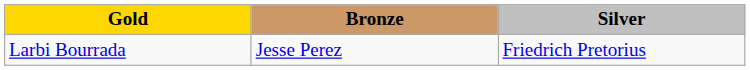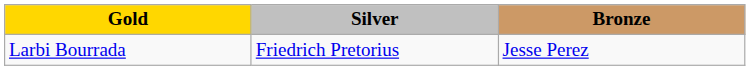 <table class="wikitable" style="text-align:left">
 <tr align="center">
 <td width=200 bgcolor=gold><strong>Gold</strong></td>
+<td width=200 bgcolor=silver><strong>Silver</strong></td>
 <td width=200 bgcolor=CC9966><strong>Bronze</strong></td>
-<td width=200 bgcolor=silver><strong>Silver</strong></td>
 </tr>
 <tr>
 <td><a href='#'>Larbi Bourrada</a><br><em></em></td>
+<td><a href='#'>Friedrich Pretorius</a><br><em></em></td>
 <td><a href='#'>Jesse Perez</a><br><em></em></td>
-<td><a href='#'>Friedrich Pretorius</a><br><em></em></td>
 </tr>
 </table>
